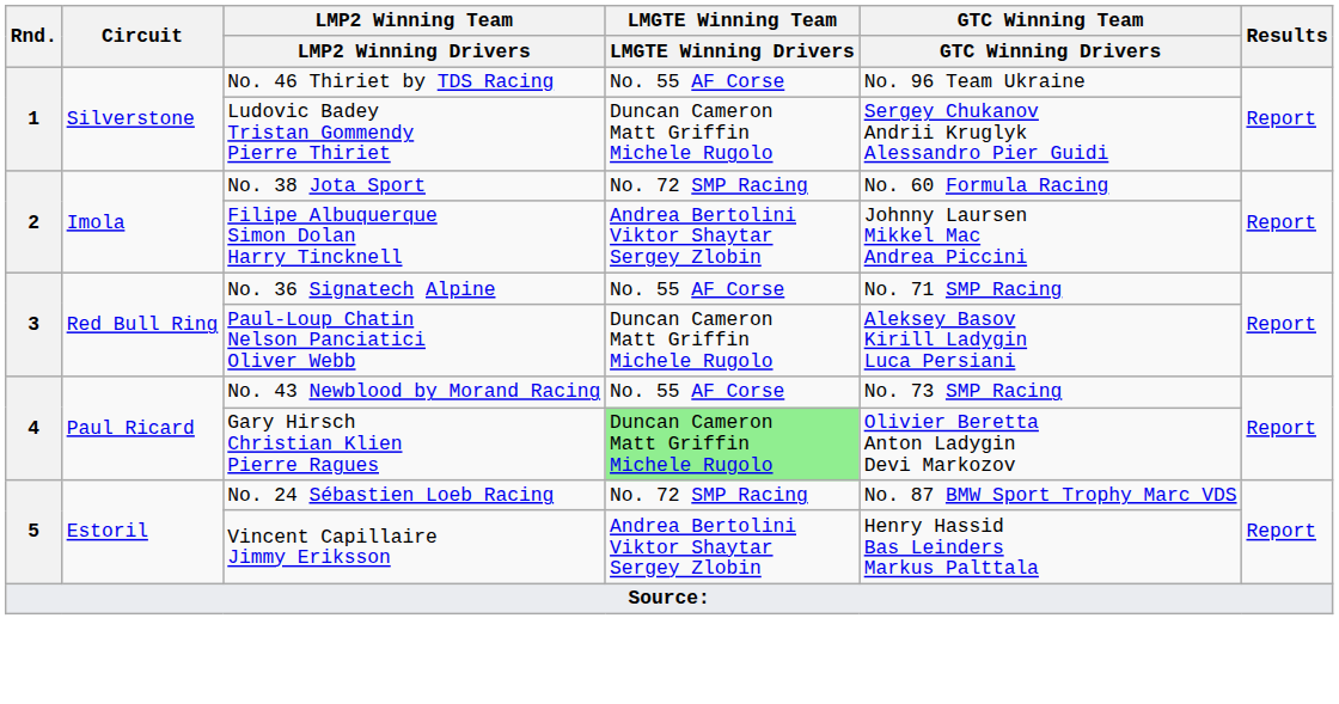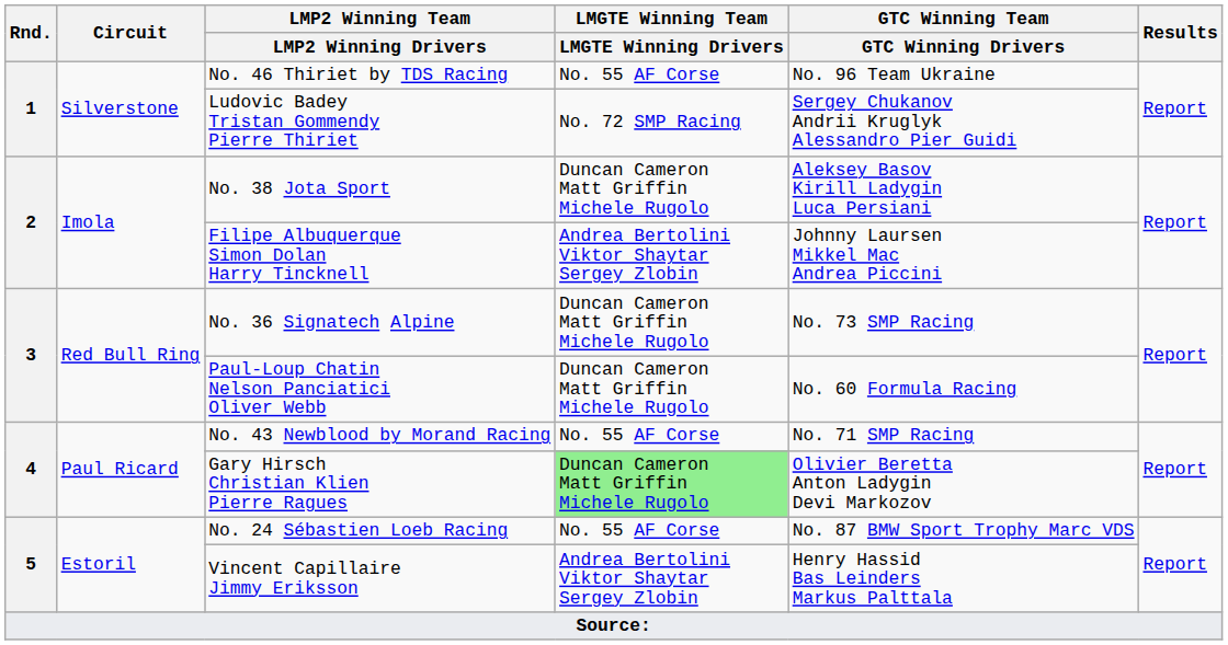 <table class="wikitable" style="font-size: 85%;">
 <tr>
 <th rowspan=2>Rnd.</th>
 <th rowspan=2>Circuit</th>
 <th>LMP2 Winning Team</th>
 <th>LMGTE Winning Team</th>
 <th>GTC Winning Team</th>
 <th rowspan=2>Results</th>
 </tr>
 <tr>
 <th>LMP2 Winning Drivers</th>
 <th>LMGTE Winning Drivers</th>
 <th>GTC Winning Drivers</th>
 </tr>
 <tr>
 <th rowspan=2>1</th>
 <td rowspan=2><a href='#'>Silverstone</a></td>
 <td> No. 46 Thiriet by <a href='#'>TDS Racing</a></td>
 <td> No. 55 <a href='#'>AF Corse</a></td>
 <td> No. 96 Team Ukraine</td>
 <td rowspan=2><a href='#'>Report</a></td>
 </tr>
 <tr>
 <td> Ludovic Badey<br> <a href='#'>Tristan Gommendy</a><br> <a href='#'>Pierre Thiriet</a></td>
-<td> Duncan Cameron<br> Matt Griffin<br> <a href='#'>Michele Rugolo</a></td>
+<td> No. 72 <a href='#'>SMP Racing</a></td>
 <td> <a href='#'>Sergey Chukanov</a><br> Andrii Kruglyk<br> <a href='#'>Alessandro Pier Guidi</a></td>
 </tr>
 <tr>
 <th rowspan=2>2</th>
 <td rowspan=2><a href='#'>Imola</a></td>
 <td> No. 38 <a href='#'>Jota Sport</a></td>
-<td> No. 72 <a href='#'>SMP Racing</a></td>
-<td> No. 60 <a href='#'>Formula Racing</a></td>
+<td> Duncan Cameron<br> Matt Griffin<br> <a href='#'>Michele Rugolo</a></td>
+<td> <a href='#'>Aleksey Basov</a><br> <a href='#'>Kirill Ladygin</a><br> <a href='#'>Luca Persiani</a></td>
 <td rowspan=2><a href='#'>Report</a></td>
 </tr>
 <tr>
 <td> <a href='#'>Filipe Albuquerque</a><br> <a href='#'>Simon Dolan</a><br> <a href='#'>Harry Tincknell</a></td>
 <td> <a href='#'>Andrea Bertolini</a><br> <a href='#'>Viktor Shaytar</a><br> <a href='#'>Sergey Zlobin</a></td>
 <td> Johnny Laursen<br> <a href='#'>Mikkel Mac</a><br> <a href='#'>Andrea Piccini</a></td>
 </tr>
 <tr>
 <th rowspan=2>3</th>
 <td rowspan=2><a href='#'>Red Bull Ring</a></td>
 <td> No. 36 <a href='#'>Signatech</a> <a href='#'>Alpine</a></td>
-<td> No. 55 <a href='#'>AF Corse</a></td>
-<td> No. 71 <a href='#'>SMP Racing</a></td>
+<td> Duncan Cameron<br> Matt Griffin<br> <a href='#'>Michele Rugolo</a></td>
+<td> No. 73 <a href='#'>SMP Racing</a></td>
 <td rowspan=2><a href='#'>Report</a></td>
 </tr>
 <tr>
 <td> <a href='#'>Paul-Loup Chatin</a><br> <a href='#'>Nelson Panciatici</a><br> <a href='#'>Oliver Webb</a></td>
 <td> Duncan Cameron<br> Matt Griffin<br> <a href='#'>Michele Rugolo</a></td>
-<td> <a href='#'>Aleksey Basov</a><br> <a href='#'>Kirill Ladygin</a><br> <a href='#'>Luca Persiani</a></td>
+<td> No. 60 <a href='#'>Formula Racing</a></td>
 </tr>
 <tr>
 <th rowspan=2>4</th>
 <td rowspan=2><a href='#'>Paul Ricard</a></td>
 <td> No. 43 <a href='#'>Newblood by Morand Racing</a></td>
 <td> No. 55 <a href='#'>AF Corse</a></td>
-<td> No. 73 <a href='#'>SMP Racing</a></td>
+<td> No. 71 <a href='#'>SMP Racing</a></td>
 <td rowspan=2><a href='#'>Report</a></td>
 </tr>
 <tr>
 <td> Gary Hirsch<br> <a href='#'>Christian Klien</a><br> <a href='#'>Pierre Ragues</a></td>
 <td style="background: lightgreen;"> Duncan Cameron<br> Matt Griffin<br> <a href='#'>Michele Rugolo</a></td>
 <td> <a href='#'>Olivier Beretta</a><br> Anton Ladygin<br> Devi Markozov</td>
 </tr>
 <tr>
 <th rowspan=2>5</th>
 <td rowspan=2><a href='#'>Estoril</a></td>
 <td> No. 24 <a href='#'>Sébastien Loeb Racing</a></td>
-<td> No. 72 <a href='#'>SMP Racing</a></td>
+<td> No. 55 <a href='#'>AF Corse</a></td>
 <td> No. 87 <a href='#'>BMW Sport Trophy Marc VDS</a></td>
 <td rowspan=2><a href='#'>Report</a></td>
 </tr>
 <tr>
 <td> Vincent Capillaire<br> <a href='#'>Jimmy Eriksson</a></td>
 <td> <a href='#'>Andrea Bertolini</a><br> <a href='#'>Viktor Shaytar</a><br> <a href='#'>Sergey Zlobin</a></td>
 <td> Henry Hassid<br> <a href='#'>Bas Leinders</a><br> <a href='#'>Markus Palttala</a></td>
 </tr>
 <tr class="sortbottom">
 <td colspan="6" style="background-color:#EAECF0;text-align:center"><strong>Source:</strong></td>
 </tr>
 </table>
